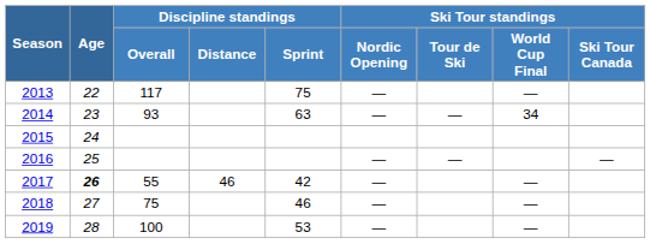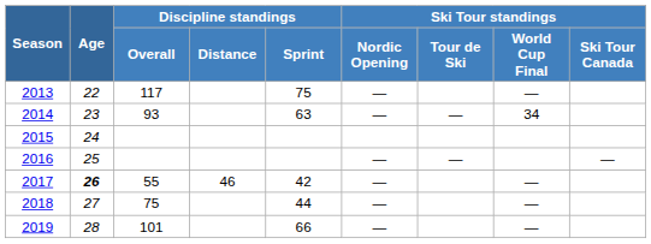 <table class="wikitable" style="font-size:95%; text-align:center; border:grey solid 1px; border-collapse:collapse; background:#ffffff;">
 <tr>
 <th style="background-color:#369; color:white; width:60px;" rowspan="2"> Season </th>
 <th style="background-color:#369; color:white; width:40px;" rowspan="2"> Age </th>
 <th style="background-color:#4180be; color:white;" colspan="3">Discipline standings</th>
 <th style="background-color:#4180be; color:white;" colspan="4">Ski Tour standings</th>
 </tr>
 <tr>
 <th style="background-color:#4180be; color:white; width:75px;">Overall</th>
 <th style="background-color:#4180be; color:white; width:75px;">Distance</th>
 <th style="background-color:#4180be; color:white; width:75px;">Sprint</th>
 <th style="background-color:#4180be; color:white; width:75px;">Nordic<br>Opening</th>
 <th style="background-color:#4180be; color:white; width:75px;">Tour de<br>Ski</th>
 <th style="background-color:#4180be; color:white; width:75px;">World Cup<br>Final</th>
 <th style="background-color:#4180be; color:white; width:75px;">Ski Tour<br>Canada</th>
 </tr>
 <tr>
 <td><a href='#'>2013</a></td>
 <td><em>22</em></td>
 <td>117</td>
 <td></td>
 <td>75</td>
 <td>—</td>
 <td></td>
 <td>—</td>
 <td></td>
 </tr>
 <tr>
 <td><a href='#'>2014</a></td>
 <td><em>23</em></td>
 <td>93</td>
 <td></td>
 <td>63</td>
 <td>—</td>
 <td>—</td>
 <td>34</td>
 <td></td>
 </tr>
 <tr>
 <td><a href='#'>2015</a></td>
 <td><em>24</em></td>
 <td></td>
 <td></td>
 <td></td>
 <td></td>
 <td></td>
 <td></td>
 <td></td>
 </tr>
 <tr>
 <td><a href='#'>2016</a></td>
 <td><em>25</em></td>
 <td></td>
 <td></td>
 <td></td>
 <td>—</td>
 <td>—</td>
 <td></td>
 <td>—</td>
 </tr>
 <tr>
 <td><a href='#'>2017</a></td>
 <td><strong><em>26</em></strong></td>
 <td>55</td>
 <td>46</td>
 <td>42</td>
 <td>—</td>
 <td></td>
 <td>—</td>
 <td></td>
 </tr>
 <tr>
 <td><a href='#'>2018</a></td>
 <td><em>27</em></td>
 <td>75</td>
 <td></td>
-<td>46</td>
+<td>44</td>
 <td>—</td>
 <td></td>
 <td>—</td>
 <td></td>
 </tr>
 <tr>
 <td><a href='#'>2019</a></td>
 <td><em>28</em></td>
-<td>100</td>
+<td>101</td>
 <td></td>
-<td>53</td>
+<td>66</td>
 <td>—</td>
 <td></td>
 <td>—</td>
 <td></td>
 </tr>
 </table>
